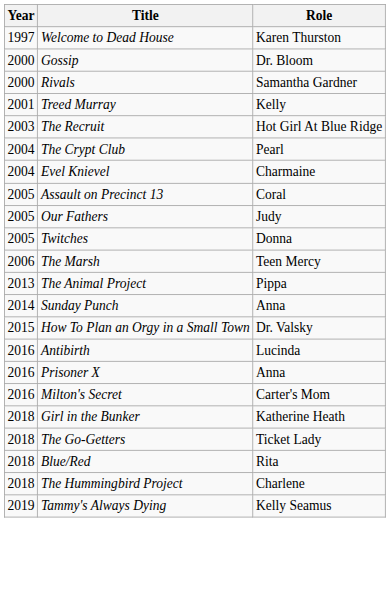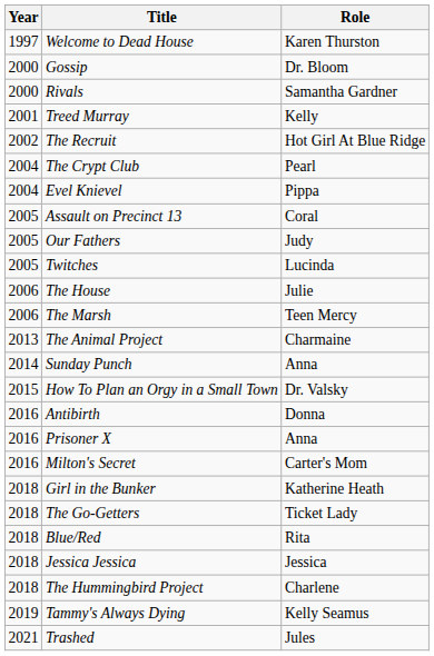 <table class="wikitable" style="font-size: 95%;">
 <tr>
 <th>Year</th>
 <th>Title</th>
 <th>Role</th>
 </tr>
 <tr>
 <td>1997</td>
 <td><em>Welcome to Dead House</em></td>
 <td>Karen Thurston</td>
 </tr>
 <tr>
 <td>2000</td>
 <td><em>Gossip</em></td>
 <td>Dr. Bloom</td>
 </tr>
 <tr>
 <td>2000</td>
 <td><em>Rivals</em></td>
 <td>Samantha Gardner</td>
 </tr>
 <tr>
 <td>2001</td>
 <td><em>Treed Murray</em></td>
 <td>Kelly</td>
 </tr>
 <tr>
-<td>2003</td>
+<td>2002</td>
 <td><em>The Recruit</em></td>
 <td>Hot Girl At Blue Ridge</td>
 </tr>
 <tr>
 <td>2004</td>
 <td><em>The Crypt Club</em></td>
 <td>Pearl</td>
 </tr>
 <tr>
 <td>2004</td>
 <td><em>Evel Knievel</em></td>
-<td>Charmaine</td>
+<td>Pippa</td>
 </tr>
 <tr>
 <td>2005</td>
 <td><em>Assault on Precinct 13</em></td>
 <td>Coral</td>
 </tr>
 <tr>
 <td>2005</td>
 <td><em>Our Fathers</em></td>
 <td>Judy</td>
 </tr>
 <tr>
 <td>2005</td>
 <td><em>Twitches</em></td>
-<td>Donna</td>
+<td>Lucinda</td>
+</tr>
+<tr>
+<td>2006</td>
+<td><em>The House</em></td>
+<td>Julie</td>
 </tr>
 <tr>
 <td>2006</td>
 <td><em>The Marsh</em></td>
 <td>Teen Mercy</td>
 </tr>
 <tr>
 <td>2013</td>
 <td><em>The Animal Project</em></td>
-<td>Pippa</td>
+<td>Charmaine</td>
 </tr>
 <tr>
 <td>2014</td>
 <td><em>Sunday Punch</em></td>
 <td>Anna</td>
 </tr>
 <tr>
 <td>2015</td>
 <td><em>How To Plan an Orgy in a Small Town</em></td>
 <td>Dr. Valsky</td>
 </tr>
 <tr>
 <td>2016</td>
 <td><em>Antibirth</em></td>
-<td>Lucinda</td>
+<td>Donna</td>
 </tr>
 <tr>
 <td>2016</td>
 <td><em>Prisoner X</em></td>
 <td>Anna</td>
 </tr>
 <tr>
 <td>2016</td>
 <td><em>Milton's Secret</em></td>
 <td>Carter's Mom</td>
 </tr>
 <tr>
 <td>2018</td>
 <td><em>Girl in the Bunker</em></td>
 <td>Katherine Heath</td>
 </tr>
 <tr>
 <td>2018</td>
 <td><em>The Go-Getters</em></td>
 <td>Ticket Lady</td>
 </tr>
 <tr>
 <td>2018</td>
 <td><em>Blue/Red</em></td>
 <td>Rita</td>
 </tr>
 <tr>
 <td>2018</td>
+<td><em>Jessica Jessica</em></td>
+<td>Jessica</td>
+</tr>
+<tr>
+<td>2018</td>
 <td><em>The Hummingbird Project</em></td>
 <td>Charlene</td>
 </tr>
 <tr>
 <td>2019</td>
 <td><em>Tammy's Always Dying</em></td>
 <td>Kelly Seamus</td>
 </tr>
+<tr>
+<td>2021</td>
+<td><em>Trashed</em></td>
+<td>Jules</td>
+</tr>
 </table>
